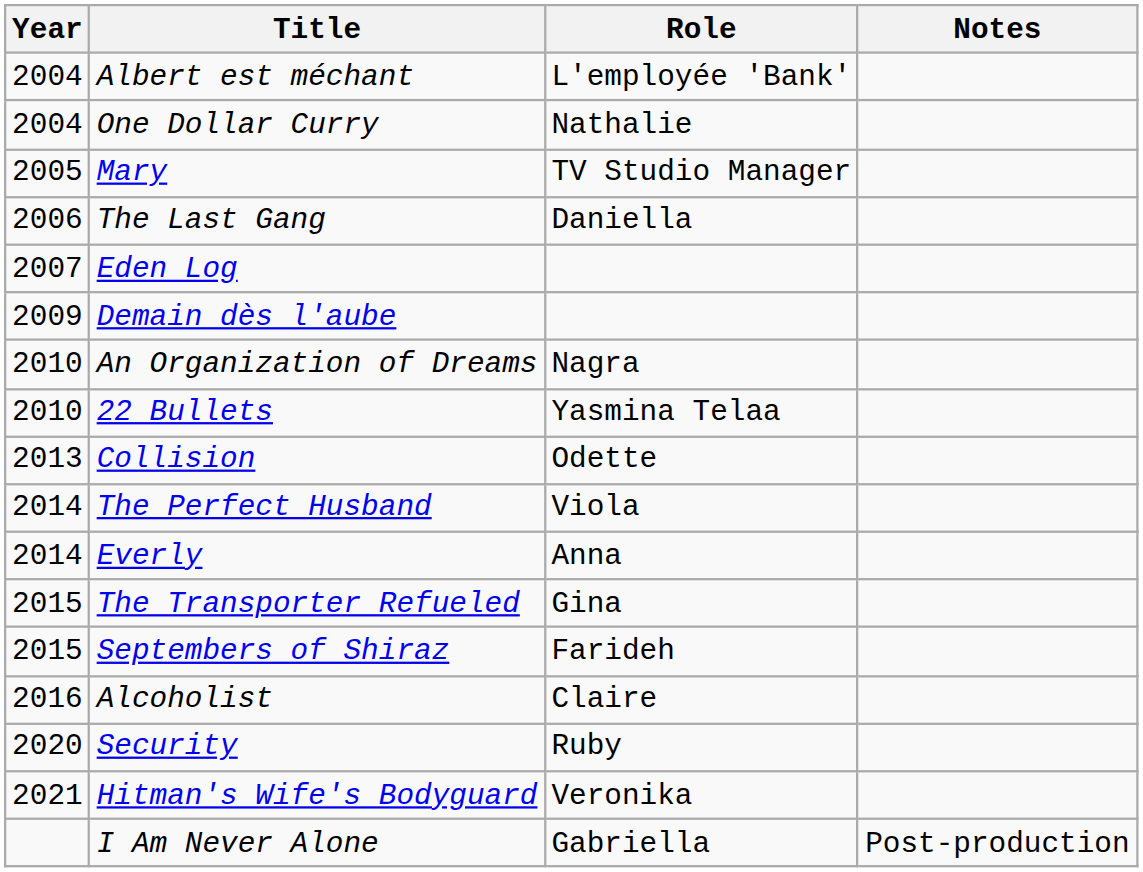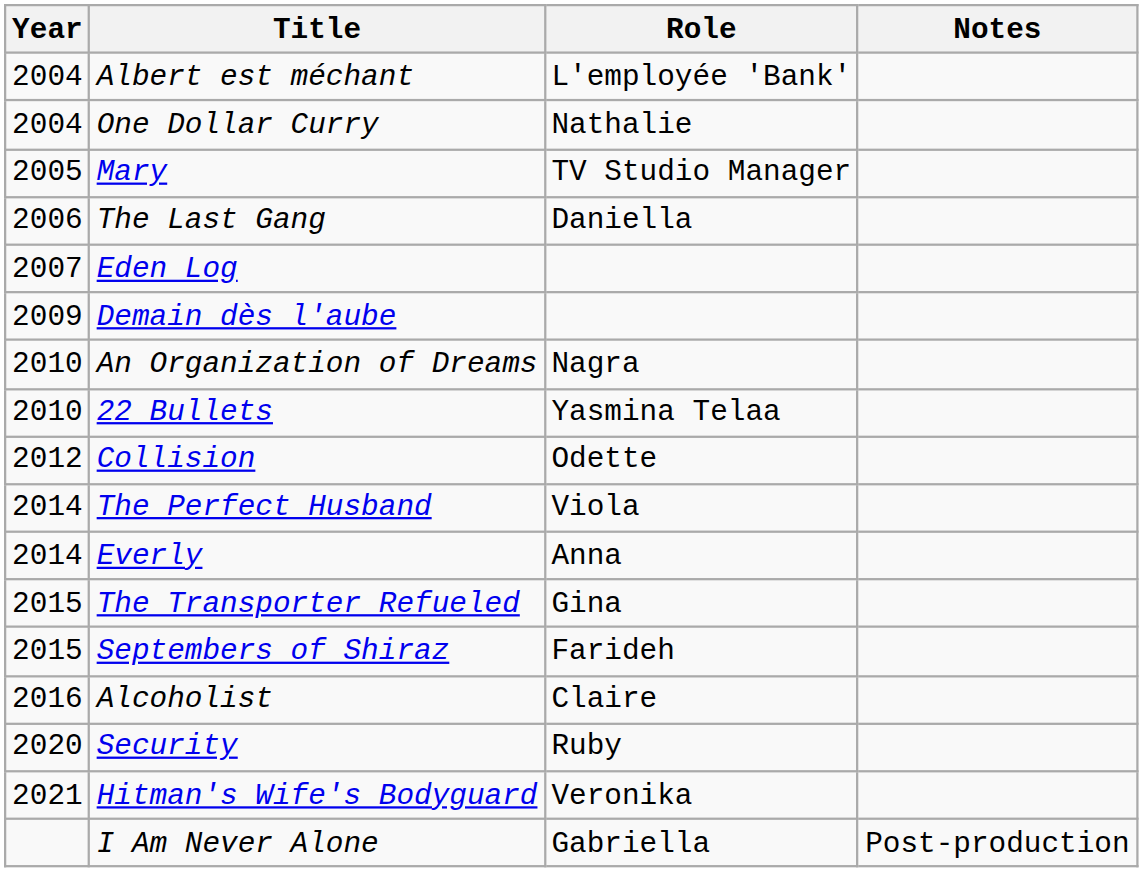 <table class="wikitable sortable">
 <tr>
 <th>Year</th>
 <th>Title</th>
 <th>Role</th>
 <th class="unsortable">Notes</th>
 </tr>
 <tr>
 <td>2004</td>
 <td><em>Albert est méchant</em></td>
 <td>L'employée 'Bank'</td>
 <td></td>
 </tr>
 <tr>
 <td>2004</td>
 <td><em>One Dollar Curry</em></td>
 <td>Nathalie</td>
 <td></td>
 </tr>
 <tr>
 <td>2005</td>
 <td><em><a href='#'>Mary</a></em></td>
 <td>TV Studio Manager</td>
 <td></td>
 </tr>
 <tr>
 <td>2006</td>
 <td><em>The Last Gang</em></td>
 <td>Daniella</td>
 <td></td>
 </tr>
 <tr>
 <td>2007</td>
 <td><em><a href='#'>Eden Log</a></em></td>
 <td></td>
 <td></td>
 </tr>
 <tr>
 <td>2009</td>
 <td><em><a href='#'>Demain dès l'aube</a></em></td>
 <td></td>
 <td></td>
 </tr>
 <tr>
 <td>2010</td>
 <td><em>An Organization of Dreams</em></td>
 <td>Nagra</td>
 <td></td>
 </tr>
 <tr>
 <td>2010</td>
 <td><em><a href='#'>22 Bullets</a></em></td>
 <td>Yasmina Telaa</td>
 <td></td>
 </tr>
 <tr>
-<td>2013</td>
+<td>2012</td>
 <td><em><a href='#'>Collision</a></em></td>
 <td>Odette</td>
 <td></td>
 </tr>
 <tr>
 <td>2014</td>
 <td><em><a href='#'>The Perfect Husband</a></em></td>
 <td>Viola</td>
 <td></td>
 </tr>
 <tr>
 <td>2014</td>
 <td><em><a href='#'>Everly</a></em></td>
 <td>Anna</td>
 <td></td>
 </tr>
 <tr>
 <td>2015</td>
 <td><em><a href='#'>The Transporter Refueled</a></em></td>
 <td>Gina</td>
 <td></td>
 </tr>
 <tr>
 <td>2015</td>
 <td><em><a href='#'>Septembers of Shiraz</a></em></td>
 <td>Farideh</td>
 <td></td>
 </tr>
 <tr>
 <td>2016</td>
 <td><em>Alcoholist</em></td>
 <td>Claire</td>
 <td></td>
 </tr>
 <tr>
 <td>2020</td>
 <td><em><a href='#'>Security</a></em></td>
 <td>Ruby</td>
 <td></td>
 </tr>
 <tr>
 <td>2021</td>
 <td><em><a href='#'>Hitman's Wife's Bodyguard</a></em></td>
 <td>Veronika</td>
 <td></td>
 </tr>
 <tr>
 <td></td>
 <td><em>I Am Never Alone</em></td>
 <td>Gabriella</td>
 <td>Post-production</td>
 </tr>
 </table>
